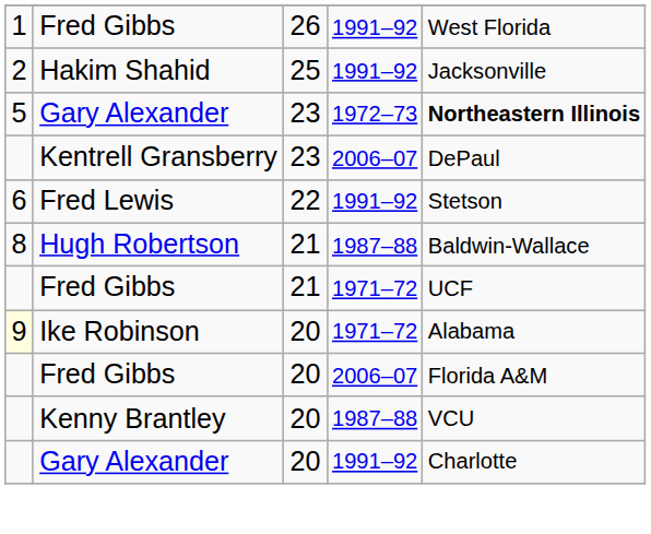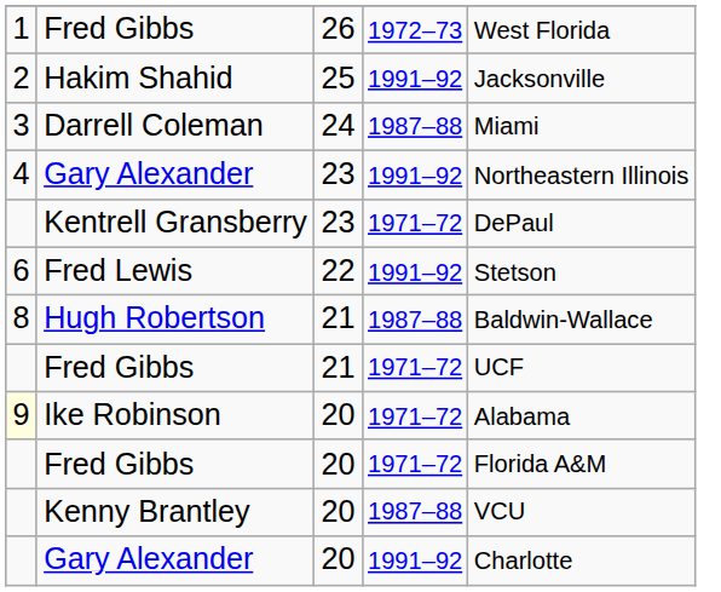 <table class="wikitable">
 <tr>
 </tr>
 <tr>
 <td>1</td>
 <td>Fred Gibbs</td>
 <td>26</td>
-<td style="font-size:80%;"><a href='#'>1991–92</a></td>
+<td style="font-size:80%;"><a href='#'>1972–73</a></td>
 <td style="font-size:80%;">West Florida</td>
 </tr>
 <tr>
 <td>2</td>
 <td>Hakim Shahid</td>
 <td>25</td>
 <td style="font-size:80%;"><a href='#'>1991–92</a></td>
 <td style="font-size:80%;">Jacksonville</td>
 </tr>
 <tr>
-<td>5</td>
+<td>3</td>
+<td>Darrell Coleman</td>
+<td>24</td>
+<td style="font-size:80%;"><a href='#'>1987–88</a></td>
+<td style="font-size:80%;">Miami</td>
+</tr>
+<tr>
+<td>4</td>
 <td><a href='#'>Gary Alexander</a></td>
 <td>23</td>
-<td style="font-size:80%;"><a href='#'>1972–73</a></td>
-<td style="font-size:80%;"><strong>Northeastern Illinois</strong></td>
+<td style="font-size:80%;"><a href='#'>1991–92</a></td>
+<td style="font-size:80%;">Northeastern Illinois</td>
 </tr>
 <tr>
 <td></td>
 <td>Kentrell Gransberry</td>
 <td>23</td>
-<td style="font-size:80%;"><a href='#'>2006–07</a></td>
+<td style="font-size:80%;"><a href='#'>1971–72</a></td>
 <td style="font-size:80%;">DePaul</td>
 </tr>
 <tr>
 <td>6</td>
 <td>Fred Lewis</td>
 <td>22</td>
 <td style="font-size:80%;"><a href='#'>1991–92</a></td>
 <td style="font-size:80%;">Stetson</td>
 </tr>
 <tr>
 <td>8</td>
 <td><a href='#'>Hugh Robertson</a></td>
 <td>21</td>
 <td style="font-size:80%;"><a href='#'>1987–88</a></td>
 <td style="font-size:80%;">Baldwin-Wallace</td>
 </tr>
 <tr>
 <td></td>
 <td>Fred Gibbs</td>
 <td>21</td>
 <td style="font-size:80%;"><a href='#'>1971–72</a></td>
 <td style="font-size:80%;">UCF</td>
 </tr>
 <tr>
 <td style="background: lightyellow;">9</td>
 <td>Ike Robinson</td>
 <td>20</td>
 <td style="font-size:80%;"><a href='#'>1971–72</a></td>
 <td style="font-size:80%;">Alabama</td>
 </tr>
 <tr>
 <td></td>
 <td>Fred Gibbs</td>
 <td>20</td>
-<td style="font-size:80%;"><a href='#'>2006–07</a></td>
+<td style="font-size:80%;"><a href='#'>1971–72</a></td>
 <td style="font-size:80%;">Florida A&M</td>
 </tr>
 <tr>
 <td></td>
 <td>Kenny Brantley</td>
 <td>20</td>
 <td style="font-size:80%;"><a href='#'>1987–88</a></td>
 <td style="font-size:80%;">VCU</td>
 </tr>
 <tr>
 <td></td>
 <td><a href='#'>Gary Alexander</a></td>
 <td>20</td>
 <td style="font-size:80%;"><a href='#'>1991–92</a></td>
 <td style="font-size:80%;">Charlotte</td>
 </tr>
 </table>
